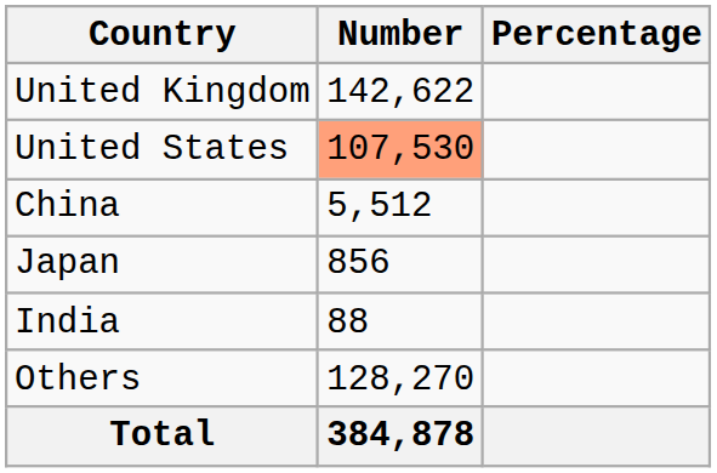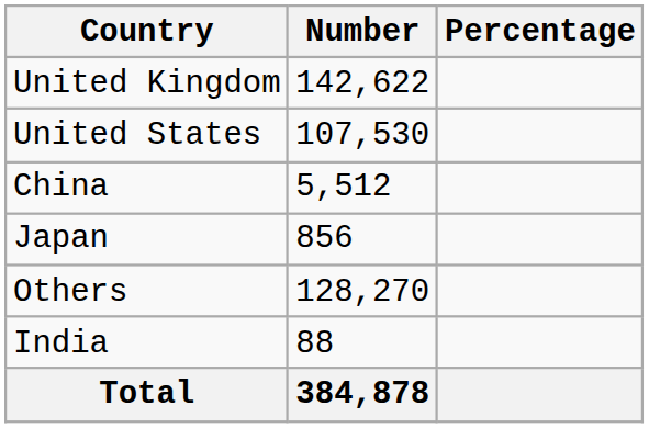 <table class="wikitable sortable">
 <tr>
 <th>Country</th>
 <th>Number</th>
 <th>Percentage</th>
 </tr>
 <tr>
 <td>United Kingdom</td>
 <td>142,622</td>
 <td></td>
 </tr>
 <tr>
 <td>United States</td>
-<td style="background: lightsalmon;">107,530</td>
+<td>107,530</td>
 <td></td>
 </tr>
 <tr>
 <td>China</td>
 <td>5,512</td>
 <td></td>
 </tr>
 <tr>
 <td>Japan</td>
 <td>856</td>
 <td></td>
 </tr>
 <tr>
-<td>India</td>
-<td>88</td>
+<td>Others</td>
+<td>128,270</td>
 <td></td>
 </tr>
 <tr>
-<td>Others</td>
-<td>128,270</td>
+<td>India</td>
+<td>88</td>
 <td></td>
 </tr>
 <tr>
 <th>Total</th>
 <th>384,878</th>
 <th></th>
 </tr>
 </table>
